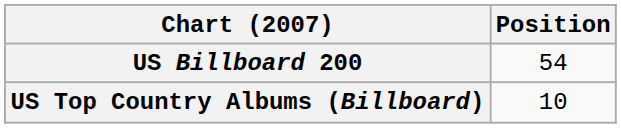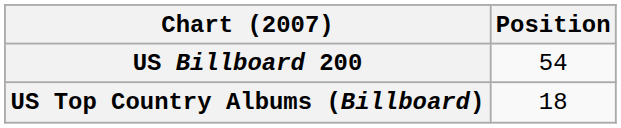 <table class="wikitable sortable plainrowheaders" style="text-align:center">
 <tr>
 <th scope="col">Chart (2007)</th>
 <th scope="col">Position</th>
 </tr>
 <tr>
 <th scope="row">US <em>Billboard</em> 200</th>
 <td>54</td>
 </tr>
 <tr>
 <th scope="row">US Top Country Albums (<em>Billboard</em>)</th>
-<td>10</td>
+<td>18</td>
 </tr>
 </table>
